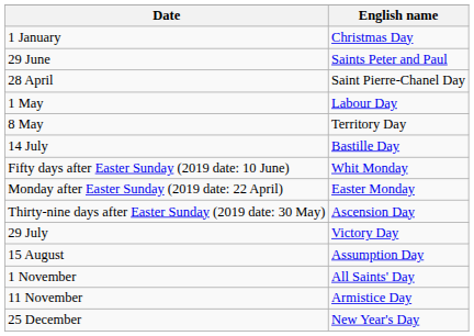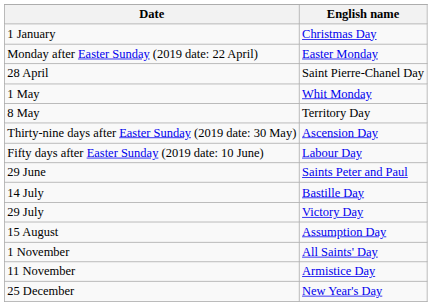 <table class="wikitable">
 <tr>
 </tr>
 <tr>
 <th>Date</th>
 <th>English name</th>
 </tr>
 <tr>
 <td>1 January</td>
 <td><a href='#'>Christmas Day</a></td>
 </tr>
 <tr>
-<td>29 June</td>
-<td><a href='#'>Saints Peter and Paul</a></td>
+<td>Monday after <a href='#'>Easter Sunday</a> (2019 date: 22 April)</td>
+<td><a href='#'>Easter Monday</a></td>
 </tr>
 <tr>
 <td>28 April</td>
 <td>Saint Pierre-Chanel Day</td>
 </tr>
 <tr>
 <td>1 May</td>
-<td><a href='#'>Labour Day</a></td>
+<td><a href='#'>Whit Monday</a></td>
 </tr>
 <tr>
 <td>8 May</td>
 <td>Territory Day</td>
 </tr>
 <tr>
-<td>14 July</td>
-<td><a href='#'>Bastille Day</a></td>
+<td>Thirty-nine days after <a href='#'>Easter Sunday</a> (2019 date: 30 May)</td>
+<td><a href='#'>Ascension Day</a></td>
 </tr>
 <tr>
 <td>Fifty days after <a href='#'>Easter Sunday</a> (2019 date: 10 June)</td>
-<td><a href='#'>Whit Monday</a></td>
+<td><a href='#'>Labour Day</a></td>
 </tr>
 <tr>
-<td>Monday after <a href='#'>Easter Sunday</a> (2019 date: 22 April)</td>
-<td><a href='#'>Easter Monday</a></td>
+<td>29 June</td>
+<td><a href='#'>Saints Peter and Paul</a></td>
 </tr>
 <tr>
-<td>Thirty-nine days after <a href='#'>Easter Sunday</a> (2019 date: 30 May)</td>
-<td><a href='#'>Ascension Day</a></td>
+<td>14 July</td>
+<td><a href='#'>Bastille Day</a></td>
 </tr>
 <tr>
 <td>29 July</td>
 <td><a href='#'>Victory Day</a></td>
 </tr>
 <tr>
 <td>15 August</td>
 <td><a href='#'>Assumption Day</a></td>
 </tr>
 <tr>
 <td>1 November</td>
 <td><a href='#'>All Saints' Day</a></td>
 </tr>
 <tr>
 <td>11 November</td>
 <td><a href='#'>Armistice Day</a></td>
 </tr>
 <tr>
 <td>25 December</td>
 <td><a href='#'>New Year's Day</a></td>
 </tr>
 </table>
